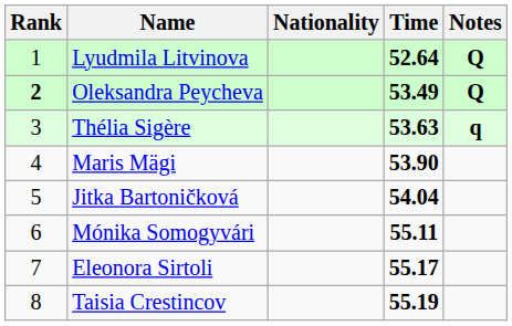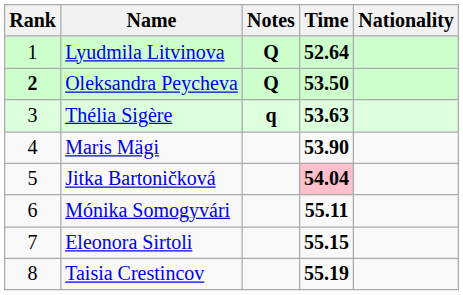 <table class="wikitable sortable" style="text-align:center">
 <tr>
 <th>Rank</th>
 <th>Name</th>
+<th>Notes</th>
+<th>Time</th>
 <th>Nationality</th>
-<th>Time</th>
-<th>Notes</th>
 </tr>
 <tr bgcolor=ccffcc>
 <td>1</td>
 <td align=left><a href='#'>Lyudmila Litvinova</a></td>
+<td><strong>Q</strong></td>
+<td><strong>52.64</strong></td>
 <td align=left></td>
-<td><strong>52.64</strong></td>
-<td><strong>Q</strong></td>
 </tr>
 <tr bgcolor=ccffcc>
 <td><strong>2</strong></td>
 <td align=left><a href='#'>Oleksandra Peycheva</a></td>
+<td><strong>Q</strong></td>
+<td><strong>53.50</strong></td>
 <td align=left></td>
-<td><strong>53.49</strong></td>
-<td><strong>Q</strong></td>
 </tr>
 <tr bgcolor=ddffdd>
 <td>3</td>
 <td align=left><a href='#'>Thélia Sigère</a></td>
+<td><strong>q</strong></td>
+<td><strong>53.63</strong></td>
 <td align=left></td>
-<td><strong>53.63</strong></td>
-<td><strong>q</strong></td>
 </tr>
 <tr>
 <td>4</td>
 <td align=left><a href='#'>Maris Mägi</a></td>
+<td></td>
+<td><strong>53.90</strong></td>
 <td align=left></td>
-<td><strong>53.90</strong></td>
-<td></td>
 </tr>
 <tr>
 <td>5</td>
 <td align=left><a href='#'>Jitka Bartoničková</a></td>
+<td></td>
+<td style="background: pink;"><strong>54.04</strong></td>
 <td align=left></td>
-<td><strong>54.04</strong></td>
-<td></td>
 </tr>
 <tr>
 <td>6</td>
 <td align=left><a href='#'>Mónika Somogyvári</a></td>
+<td></td>
+<td><strong>55.11</strong></td>
 <td align=left></td>
-<td><strong>55.11</strong></td>
-<td></td>
 </tr>
 <tr>
 <td>7</td>
 <td align=left><a href='#'>Eleonora Sirtoli</a></td>
+<td></td>
+<td><strong>55.15</strong></td>
 <td align=left></td>
-<td><strong>55.17</strong></td>
-<td></td>
 </tr>
 <tr>
 <td>8</td>
 <td align=left><a href='#'>Taisia Crestincov</a></td>
+<td></td>
+<td><strong>55.19</strong></td>
 <td align=left></td>
-<td><strong>55.19</strong></td>
-<td></td>
 </tr>
 </table>
